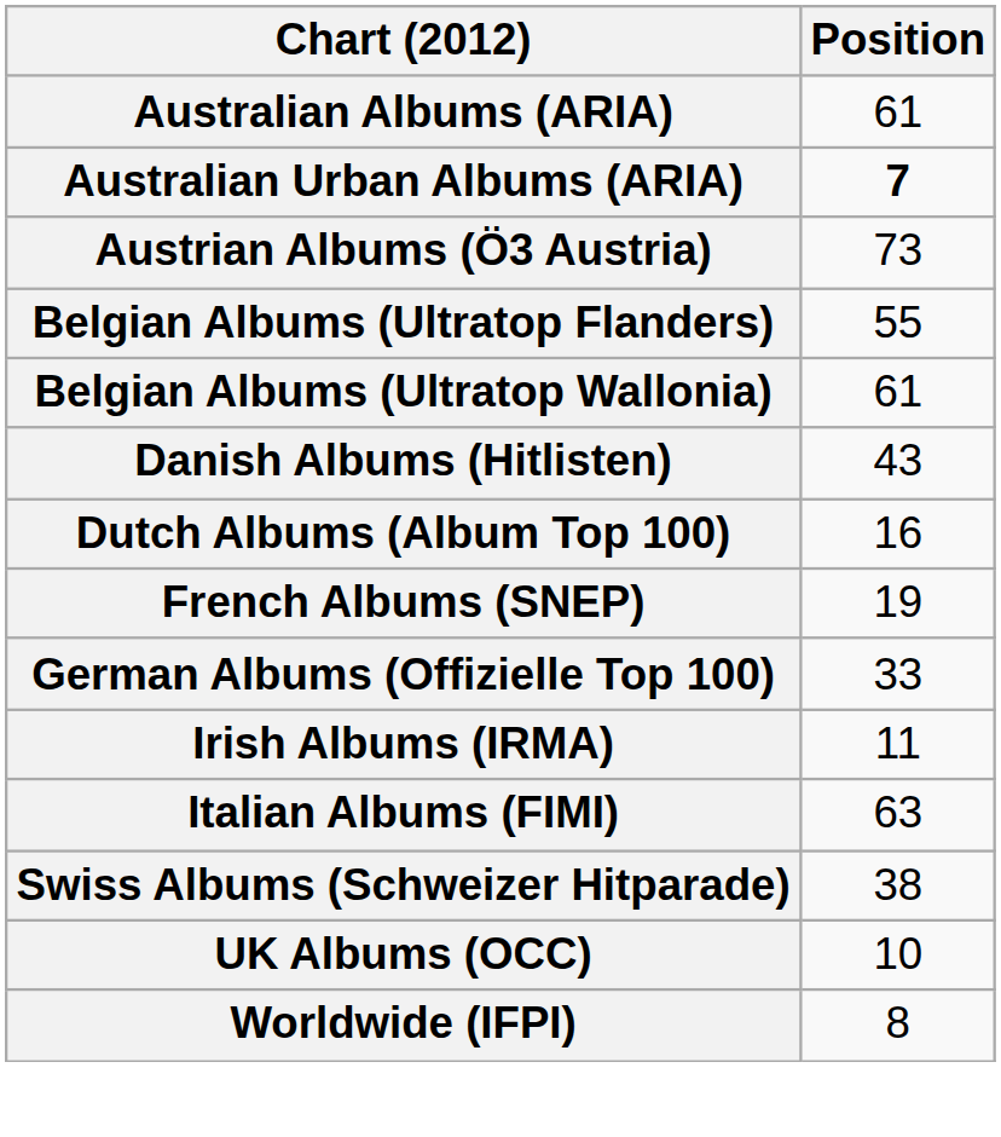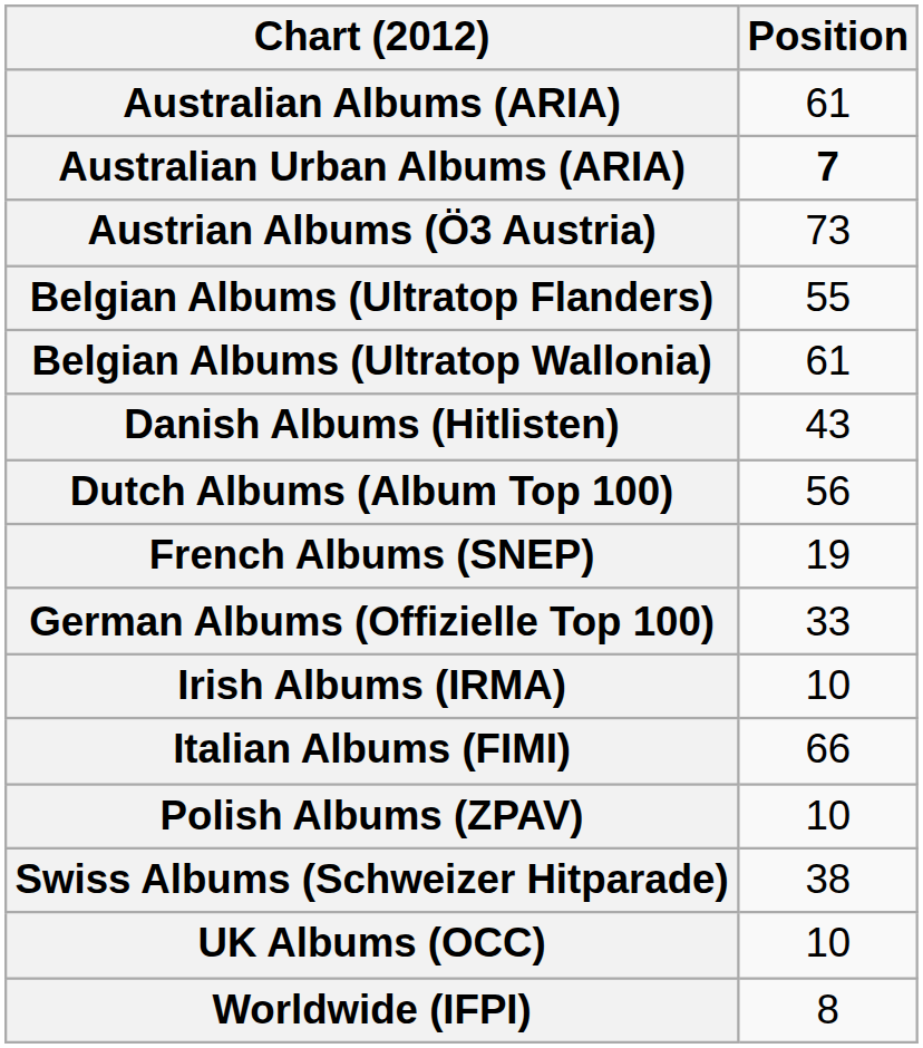 <table class="wikitable sortable plainrowheaders">
 <tr>
 <th scope="col">Chart (2012)</th>
 <th scope="col">Position</th>
 </tr>
 <tr>
 <th scope="row">Australian Albums (ARIA)</th>
 <td style="text-align:center;">61</td>
 </tr>
 <tr>
 <th scope="row">Australian Urban Albums (ARIA)</th>
 <td style="text-align:center;"><strong>7</strong></td>
 </tr>
 <tr>
 <th scope="row">Austrian Albums (Ö3 Austria)</th>
 <td style="text-align:center;">73</td>
 </tr>
 <tr>
 <th scope="row">Belgian Albums (Ultratop Flanders)</th>
 <td style="text-align:center;">55</td>
 </tr>
 <tr>
 <th scope="row">Belgian Albums (Ultratop Wallonia)</th>
 <td style="text-align:center;">61</td>
 </tr>
 <tr>
 <th scope="row">Danish Albums (Hitlisten)</th>
 <td style="text-align:center;">43</td>
 </tr>
 <tr>
 <th scope="row">Dutch Albums (Album Top 100)</th>
-<td style="text-align:center;">16</td>
+<td style="text-align:center;">56</td>
 </tr>
 <tr>
 <th scope="row">French Albums (SNEP)</th>
 <td style="text-align:center;">19</td>
 </tr>
 <tr>
 <th scope="row">German Albums (Offizielle Top 100)</th>
 <td style="text-align:center;">33</td>
 </tr>
 <tr>
 <th scope="row">Irish Albums (IRMA)</th>
-<td style="text-align:center;">11</td>
+<td style="text-align:center;">10</td>
 </tr>
 <tr>
 <th scope="row">Italian Albums (FIMI)</th>
-<td style="text-align:center;">63</td>
+<td style="text-align:center;">66</td>
+</tr>
+<tr>
+<th scope="row">Polish Albums (ZPAV)</th>
+<td style="text-align:center;">10</td>
 </tr>
 <tr>
 <th scope="row">Swiss Albums (Schweizer Hitparade)</th>
 <td style="text-align:center;">38</td>
 </tr>
 <tr>
 <th scope="row">UK Albums (OCC)</th>
 <td style="text-align:center;">10</td>
 </tr>
 <tr>
 <th scope="row">Worldwide (IFPI)</th>
 <td style="text-align:center;">8</td>
 </tr>
 </table>
